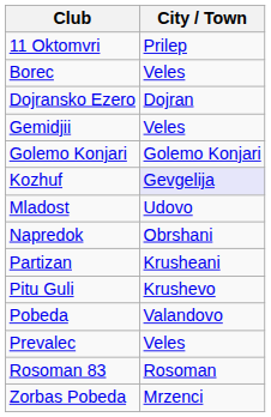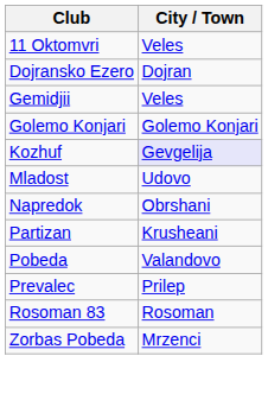 <table class="wikitable sortable">
 <tr>
 <th>Club</th>
 <th>City / Town</th>
 </tr>
 <tr>
 <td><a href='#'>11 Oktomvri</a></td>
-<td><a href='#'>Prilep</a></td>
-</tr>
-<tr>
-<td><a href='#'>Borec</a></td>
 <td><a href='#'>Veles</a></td>
 </tr>
 <tr>
 <td><a href='#'>Dojransko Ezero</a></td>
 <td><a href='#'>Dojran</a></td>
 </tr>
 <tr>
 <td><a href='#'>Gemidjii</a></td>
 <td><a href='#'>Veles</a></td>
 </tr>
 <tr>
 <td><a href='#'>Golemo Konjari</a></td>
 <td><a href='#'>Golemo Konjari</a></td>
 </tr>
 <tr>
 <td><a href='#'>Kozhuf</a></td>
 <td style="background: lavender;"><a href='#'>Gevgelija</a></td>
 </tr>
 <tr>
 <td><a href='#'>Mladost</a></td>
 <td><a href='#'>Udovo</a></td>
 </tr>
 <tr>
 <td><a href='#'>Napredok</a></td>
 <td><a href='#'>Obrshani</a></td>
 </tr>
 <tr>
 <td><a href='#'>Partizan</a></td>
 <td><a href='#'>Krusheani</a></td>
 </tr>
 <tr>
-<td><a href='#'>Pitu Guli</a></td>
-<td><a href='#'>Krushevo</a></td>
-</tr>
-<tr>
 <td><a href='#'>Pobeda</a></td>
 <td><a href='#'>Valandovo</a></td>
 </tr>
 <tr>
 <td><a href='#'>Prevalec</a></td>
-<td><a href='#'>Veles</a></td>
+<td><a href='#'>Prilep</a></td>
 </tr>
 <tr>
 <td><a href='#'>Rosoman 83</a></td>
 <td><a href='#'>Rosoman</a></td>
 </tr>
 <tr>
 <td><a href='#'>Zorbas Pobeda</a></td>
 <td><a href='#'>Mrzenci</a></td>
 </tr>
 </table>
